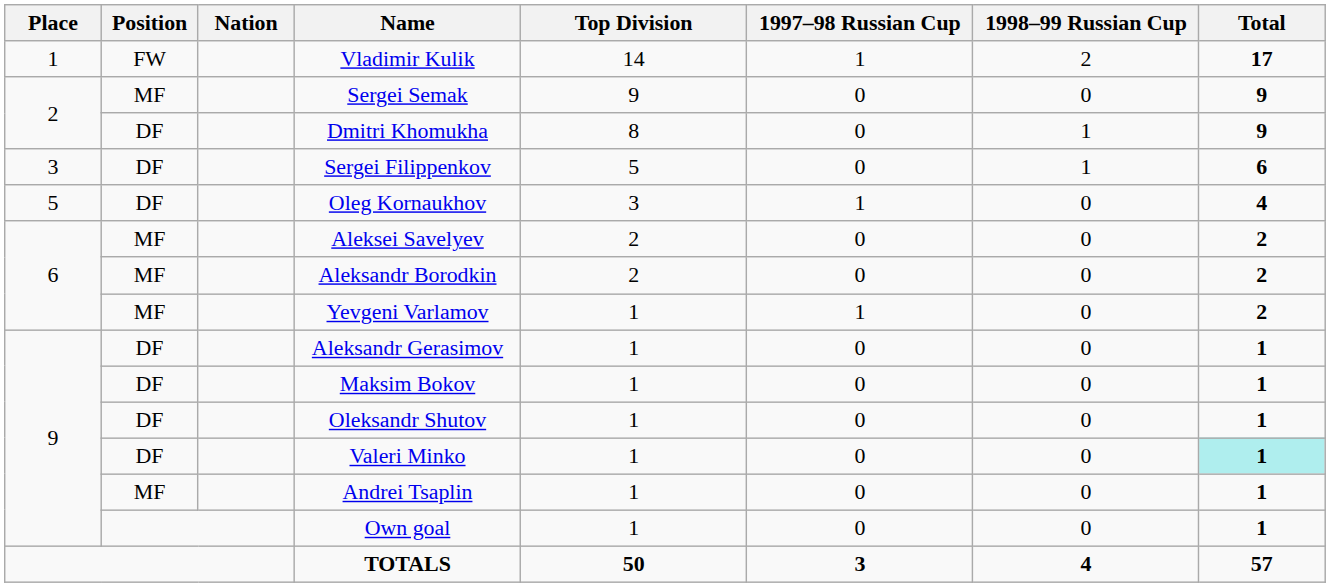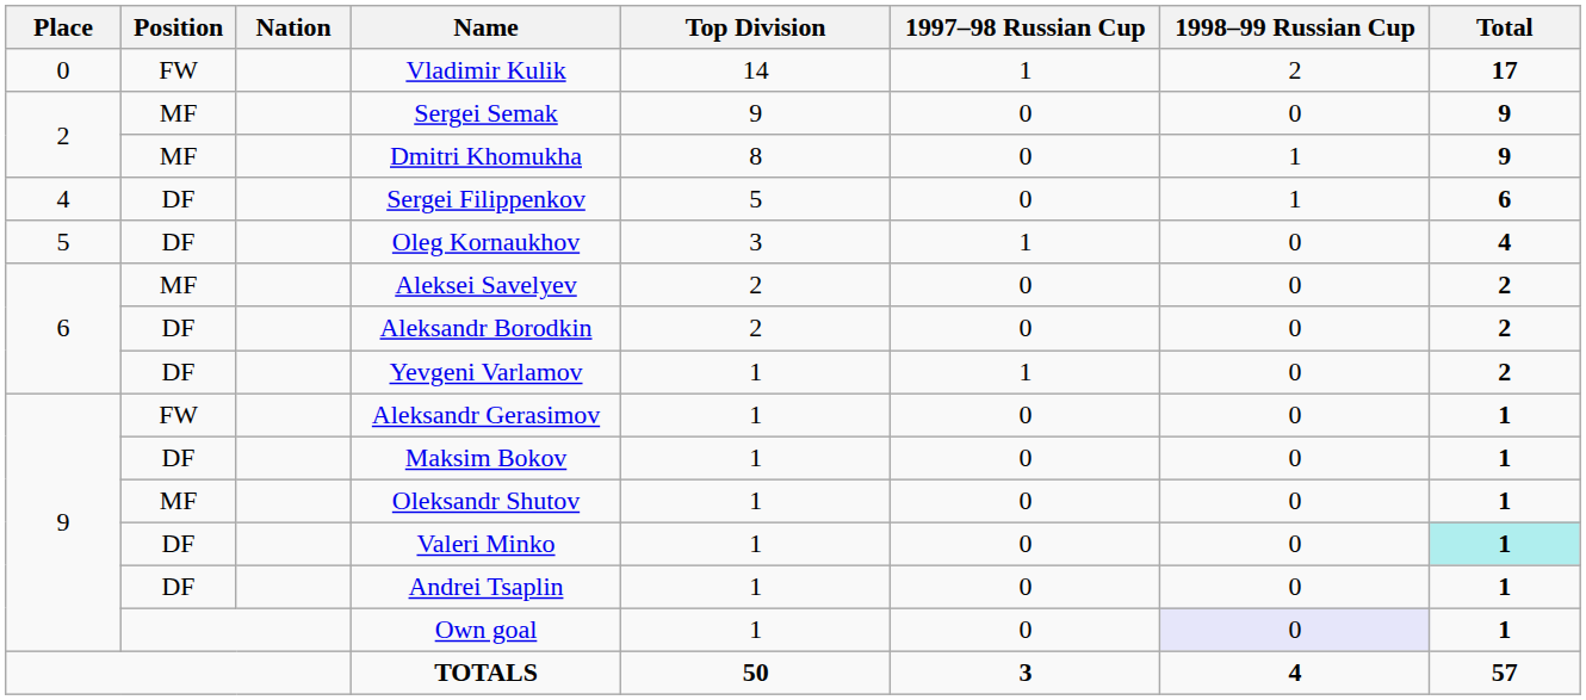 <table class="wikitable" style="font-size: 95%; text-align: center;">
 <tr>
 <th width=60>Place</th>
 <th width=60>Position</th>
 <th width=60>Nation</th>
 <th width=150>Name</th>
 <th width=150>Top Division</th>
 <th width=150>1997–98 Russian Cup</th>
 <th width=150>1998–99 Russian Cup</th>
 <th width=80><strong>Total</strong></th>
 </tr>
 <tr>
-<td>1</td>
+<td>0</td>
 <td>FW</td>
 <td></td>
 <td><a href='#'>Vladimir Kulik</a></td>
 <td>14</td>
 <td>1</td>
 <td>2</td>
 <td><strong>17</strong></td>
 </tr>
 <tr>
 <td rowspan="2">2</td>
 <td>MF</td>
 <td></td>
 <td><a href='#'>Sergei Semak</a></td>
 <td>9</td>
 <td>0</td>
 <td>0</td>
 <td><strong>9</strong></td>
 </tr>
 <tr>
-<td>DF</td>
+<td>MF</td>
 <td></td>
 <td><a href='#'>Dmitri Khomukha</a></td>
 <td>8</td>
 <td>0</td>
 <td>1</td>
 <td><strong>9</strong></td>
 </tr>
 <tr>
-<td>3</td>
+<td>4</td>
 <td>DF</td>
 <td></td>
 <td><a href='#'>Sergei Filippenkov</a></td>
 <td>5</td>
 <td>0</td>
 <td>1</td>
 <td><strong>6</strong></td>
 </tr>
 <tr>
 <td>5</td>
 <td>DF</td>
 <td></td>
 <td><a href='#'>Oleg Kornaukhov</a></td>
 <td>3</td>
 <td>1</td>
 <td>0</td>
 <td><strong>4</strong></td>
 </tr>
 <tr>
 <td rowspan="3">6</td>
 <td>MF</td>
 <td></td>
 <td><a href='#'>Aleksei Savelyev</a></td>
 <td>2</td>
 <td>0</td>
 <td>0</td>
 <td><strong>2</strong></td>
 </tr>
 <tr>
-<td>MF</td>
+<td>DF</td>
 <td></td>
 <td><a href='#'>Aleksandr Borodkin</a></td>
 <td>2</td>
 <td>0</td>
 <td>0</td>
 <td><strong>2</strong></td>
 </tr>
 <tr>
-<td>MF</td>
+<td>DF</td>
 <td></td>
 <td><a href='#'>Yevgeni Varlamov</a></td>
 <td>1</td>
 <td>1</td>
 <td>0</td>
 <td><strong>2</strong></td>
 </tr>
 <tr>
 <td rowspan="6">9</td>
-<td>DF</td>
+<td>FW</td>
 <td></td>
 <td><a href='#'>Aleksandr Gerasimov</a></td>
 <td>1</td>
 <td>0</td>
 <td>0</td>
 <td><strong>1</strong></td>
 </tr>
 <tr>
 <td>DF</td>
 <td></td>
 <td><a href='#'>Maksim Bokov</a></td>
 <td>1</td>
 <td>0</td>
 <td>0</td>
 <td><strong>1</strong></td>
 </tr>
 <tr>
-<td>DF</td>
+<td>MF</td>
 <td></td>
 <td><a href='#'>Oleksandr Shutov</a></td>
 <td>1</td>
 <td>0</td>
 <td>0</td>
 <td><strong>1</strong></td>
 </tr>
 <tr>
 <td>DF</td>
 <td></td>
 <td><a href='#'>Valeri Minko</a></td>
 <td>1</td>
 <td>0</td>
 <td>0</td>
 <td style="background: paleturquoise;"><strong>1</strong></td>
 </tr>
 <tr>
-<td>MF</td>
+<td>DF</td>
 <td></td>
 <td><a href='#'>Andrei Tsaplin</a></td>
 <td>1</td>
 <td>0</td>
 <td>0</td>
 <td><strong>1</strong></td>
 </tr>
 <tr>
 <td colspan="2"></td>
 <td><a href='#'>Own goal</a></td>
 <td>1</td>
 <td>0</td>
-<td>0</td>
+<td style="background: lavender;">0</td>
 <td><strong>1</strong></td>
 </tr>
 <tr>
 <td colspan="3"></td>
 <td><strong>TOTALS</strong></td>
 <td><strong>50</strong></td>
 <td><strong>3</strong></td>
 <td><strong>4</strong></td>
 <td><strong>57</strong></td>
 </tr>
 </table>
